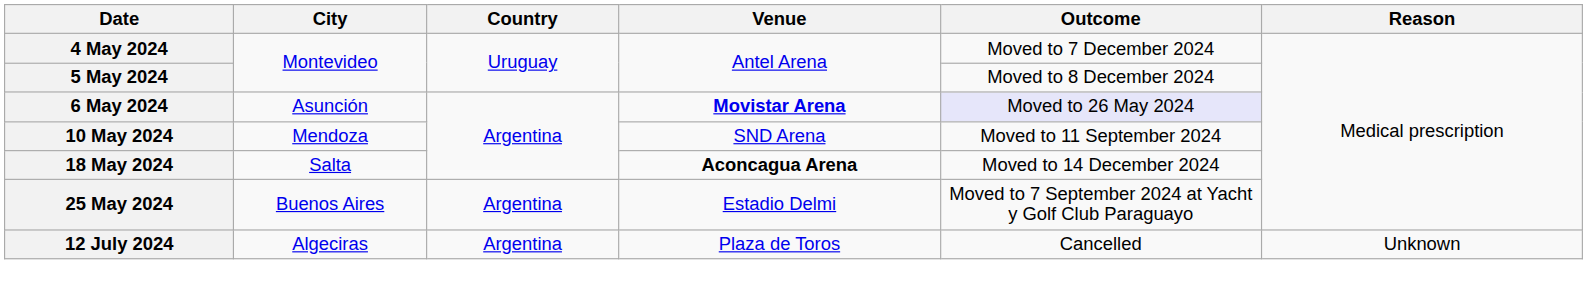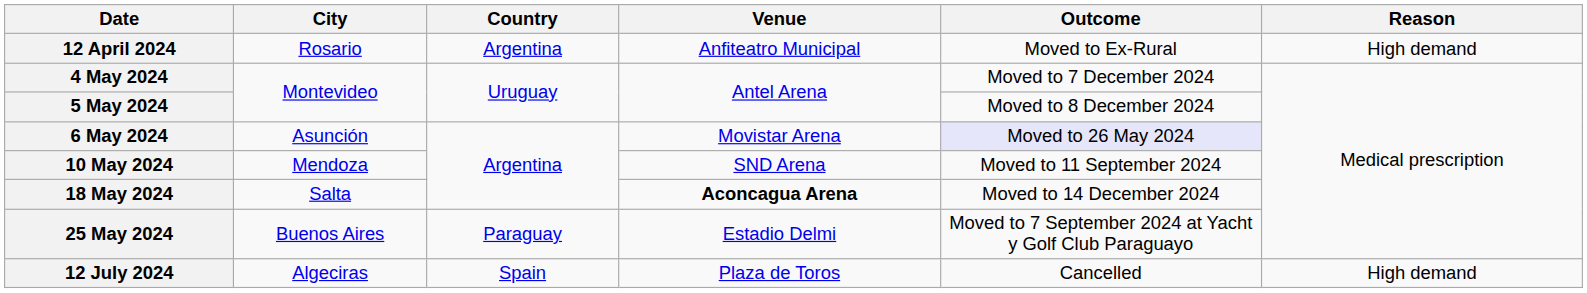 <table class="wikitable plainrowheaders" style="text-align:center;">
 <tr>
 <th scope="col" style="width:12em;">Date</th>
 <th scope="col" style="width:10em;">City</th>
 <th scope="col" style="width:10em;">Country</th>
 <th scope="col" style="width:17em;">Venue</th>
 <th scope="col" style="width:17em;">Outcome</th>
 <th scope="col" style="width:17em;">Reason</th>
+</tr>
+<tr>
+<th scope="row" style="text-align:center;">12 April 2024</th>
+<td><a href='#'>Rosario</a></td>
+<td><a href='#'>Argentina</a></td>
+<td><a href='#'>Anfiteatro Municipal</a></td>
+<td>Moved to Ex-Rural</td>
+<td>High demand</td>
 </tr>
 <tr>
 <th scope="row" style="text-align:center;">4 May 2024</th>
 <td rowspan="2"><a href='#'>Montevideo</a></td>
 <td rowspan="2"><a href='#'>Uruguay</a></td>
 <td rowspan="2"><a href='#'>Antel Arena</a></td>
 <td>Moved to 7 December 2024</td>
 <td rowspan="6">Medical prescription</td>
 </tr>
 <tr>
 <th scope="row" style="text-align:center;">5 May 2024</th>
 <td>Moved to 8 December 2024</td>
 </tr>
 <tr>
 <th scope="row" style="text-align:center;">6 May 2024</th>
 <td><a href='#'>Asunción</a></td>
 <td rowspan="3"><a href='#'>Argentina</a></td>
-<td><strong><a href='#'>Movistar Arena</a></strong></td>
+<td><a href='#'>Movistar Arena</a></td>
 <td style="background: lavender;">Moved to 26 May 2024</td>
 </tr>
 <tr>
 <th scope="row" style="text-align:center;">10 May 2024</th>
 <td><a href='#'>Mendoza</a></td>
 <td><a href='#'>SND Arena</a></td>
 <td>Moved to 11 September 2024</td>
 </tr>
 <tr>
 <th scope="row" style="text-align:center;">18 May 2024</th>
 <td><a href='#'>Salta</a></td>
 <td><strong>Aconcagua Arena</strong></td>
 <td>Moved to 14 December 2024</td>
 </tr>
 <tr>
 <th scope="row" style="text-align:center;">25 May 2024</th>
 <td><a href='#'>Buenos Aires</a></td>
-<td><a href='#'>Argentina</a></td>
+<td><a href='#'>Paraguay</a></td>
 <td><a href='#'>Estadio Delmi</a></td>
 <td>Moved to 7 September 2024 at Yacht y Golf Club Paraguayo</td>
 </tr>
 <tr>
 <th scope="row" style="text-align:center;">12 July 2024</th>
 <td><a href='#'>Algeciras</a></td>
-<td><a href='#'>Argentina</a></td>
+<td><a href='#'>Spain</a></td>
 <td><a href='#'>Plaza de Toros</a></td>
 <td>Cancelled</td>
-<td>Unknown</td>
+<td>High demand</td>
 </tr>
 </table>
